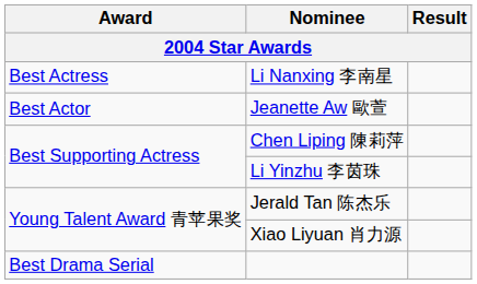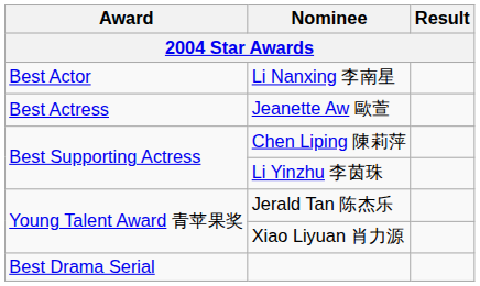 <table class="wikitable">
 <tr>
 <th>Award</th>
 <th>Nominee</th>
 <th>Result</th>
 </tr>
 <tr>
 <th colspan="3"><a href='#'>2004 Star Awards</a></th>
 </tr>
 <tr>
-<td><a href='#'>Best Actress</a></td>
+<td><a href='#'>Best Actor</a></td>
 <td><a href='#'>Li Nanxing</a> 李南星</td>
 <td></td>
 </tr>
 <tr>
-<td><a href='#'>Best Actor</a></td>
+<td><a href='#'>Best Actress</a></td>
 <td><a href='#'>Jeanette Aw</a> 歐萱</td>
 <td></td>
 </tr>
 <tr>
 <td rowspan="2"><a href='#'>Best Supporting Actress</a></td>
 <td><a href='#'>Chen Liping</a> 陳莉萍</td>
 <td></td>
 </tr>
 <tr>
 <td><a href='#'>Li Yinzhu</a> 李茵珠</td>
 <td></td>
 </tr>
 <tr>
 <td rowspan="2"><a href='#'>Young Talent Award</a> 青苹果奖</td>
 <td>Jerald Tan 陈杰乐</td>
 <td></td>
 </tr>
 <tr>
 <td>Xiao Liyuan  肖力源</td>
 <td></td>
 </tr>
 <tr>
 <td><a href='#'>Best Drama Serial</a></td>
 <td></td>
 <td></td>
 </tr>
 </table>
